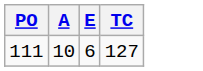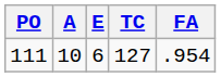 <table class="wikitable">
 <tr>
 <th><a href='#'>PO</a></th>
 <th><a href='#'>A</a></th>
 <th><a href='#'>E</a></th>
 <th><a href='#'>TC</a></th>
+<th><a href='#'>FA</a></th>
 </tr>
 <tr align=center>
 <td>111</td>
 <td>10</td>
 <td>6</td>
 <td>127</td>
+<td>.954</td>
 </tr>
 </table>
